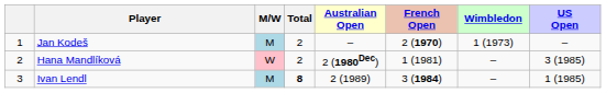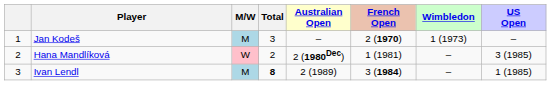 <table class="wikitable mw-datatable sortable" style="text-align:center;">
 <tr>
 <th data-sort-type="number" width="5%"></th>
 <th width="37%">Player</th>
 <th width="5%">M/W</th>
 <th data-sort-type="number" width="5%">Total</th>
 <th style="background-color:#FFFFCC;" width="12%" data-sort-type="number"><a href='#'>Australian<br> Open</a></th>
 <th style="background-color:#EBC2AF;" width="12%" data-sort-type="number"><a href='#'>French<br> Open</a></th>
 <th style="background-color:#CCFFCC;" width="12%" data-sort-type="number"><a href='#'>Wimbledon</a></th>
 <th style="background-color:#CCCCFF;" width="12%" data-sort-type="number"><a href='#'>US<br> Open</a></th>
 </tr>
 <tr>
 <td>1</td>
 <td style="text-align:left"><a href='#'>Jan Kodeš</a></td>
 <td style="background-color:lightblue;">M</td>
-<td>2</td>
+<td>3</td>
 <td>–</td>
 <td>2 (<strong>1970</strong>)</td>
 <td>1 (1973)</td>
 <td>–</td>
 </tr>
 <tr>
 <td>2</td>
 <td style="text-align:left"><a href='#'>Hana Mandlíková</a></td>
 <td style="background-color:pink;">W</td>
 <td>2</td>
 <td>2 (<strong>1980<sup>Dec</sup></strong>)</td>
 <td>1 (1981)</td>
 <td>–</td>
 <td>3 (1985)</td>
 </tr>
 <tr>
 <td>3</td>
 <td style="text-align:left"><a href='#'>Ivan Lendl</a></td>
 <td style="background-color:lightblue;">M</td>
 <td><strong>8</strong></td>
 <td>2 (1989)</td>
 <td>3 (<strong>1984</strong>)</td>
 <td>–</td>
 <td>1 (1985)</td>
 </tr>
 </table>
